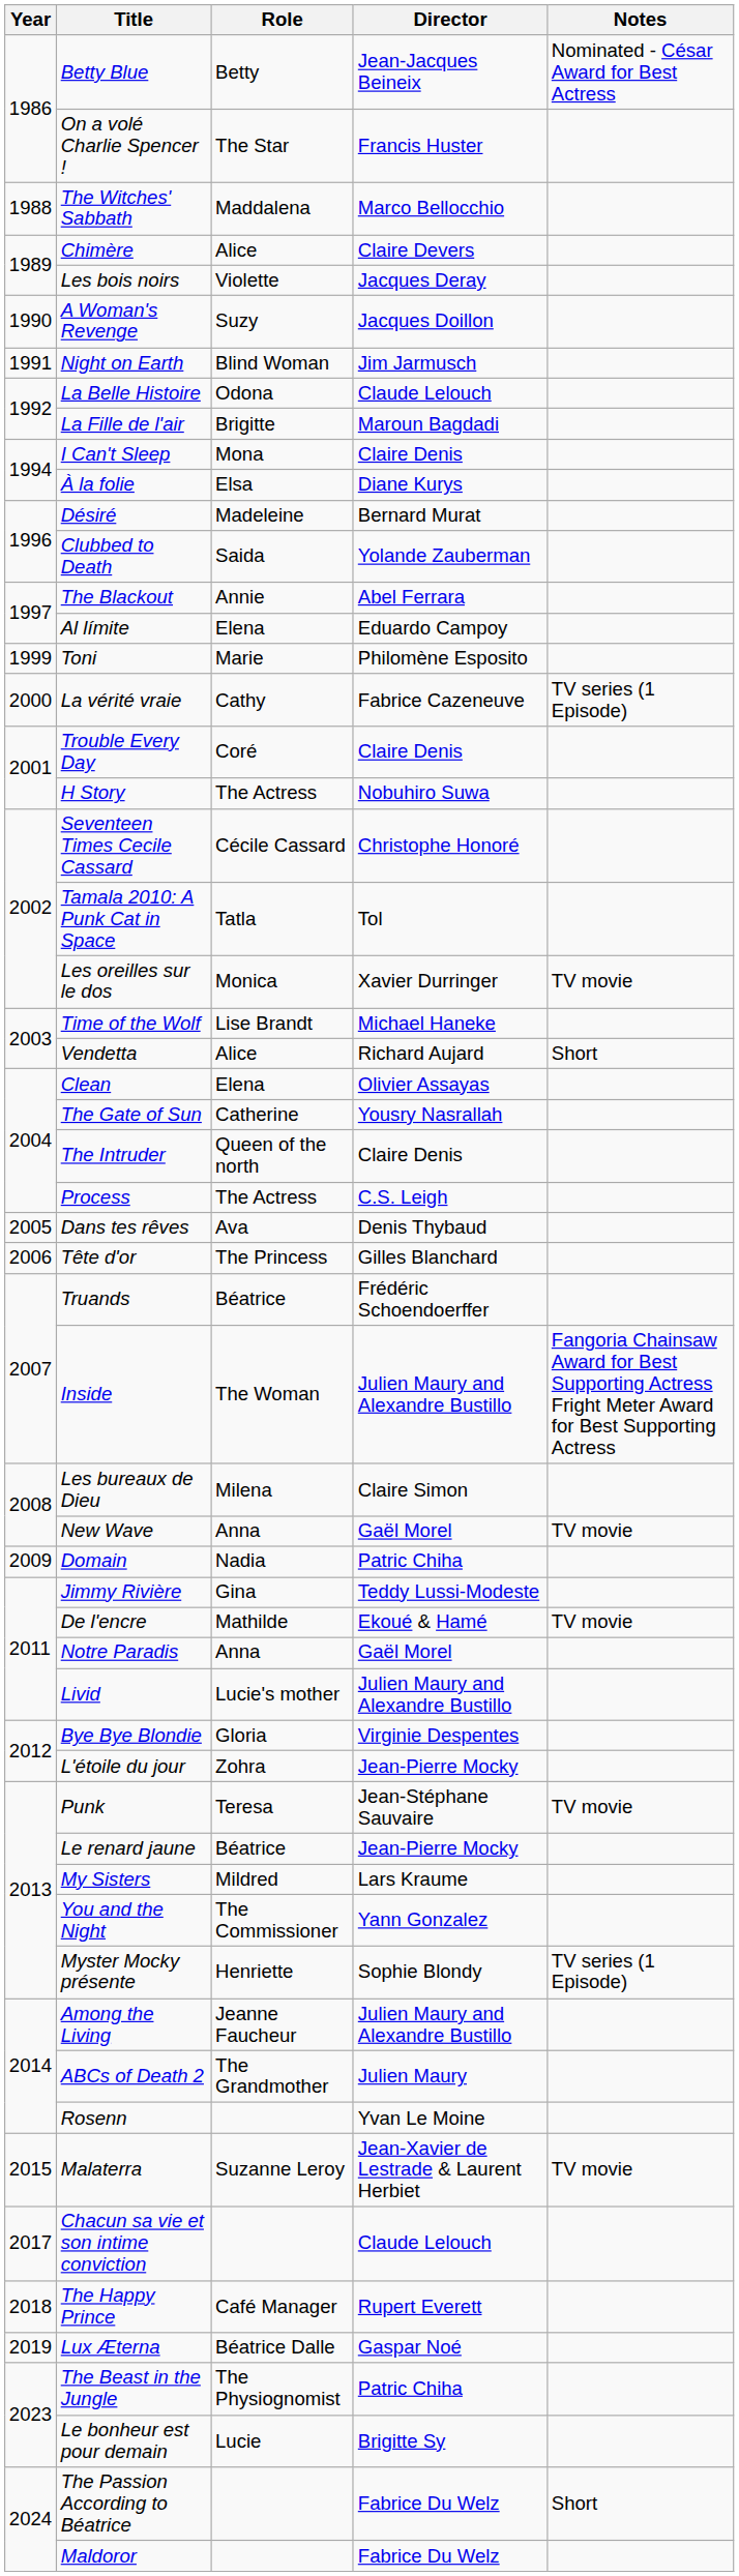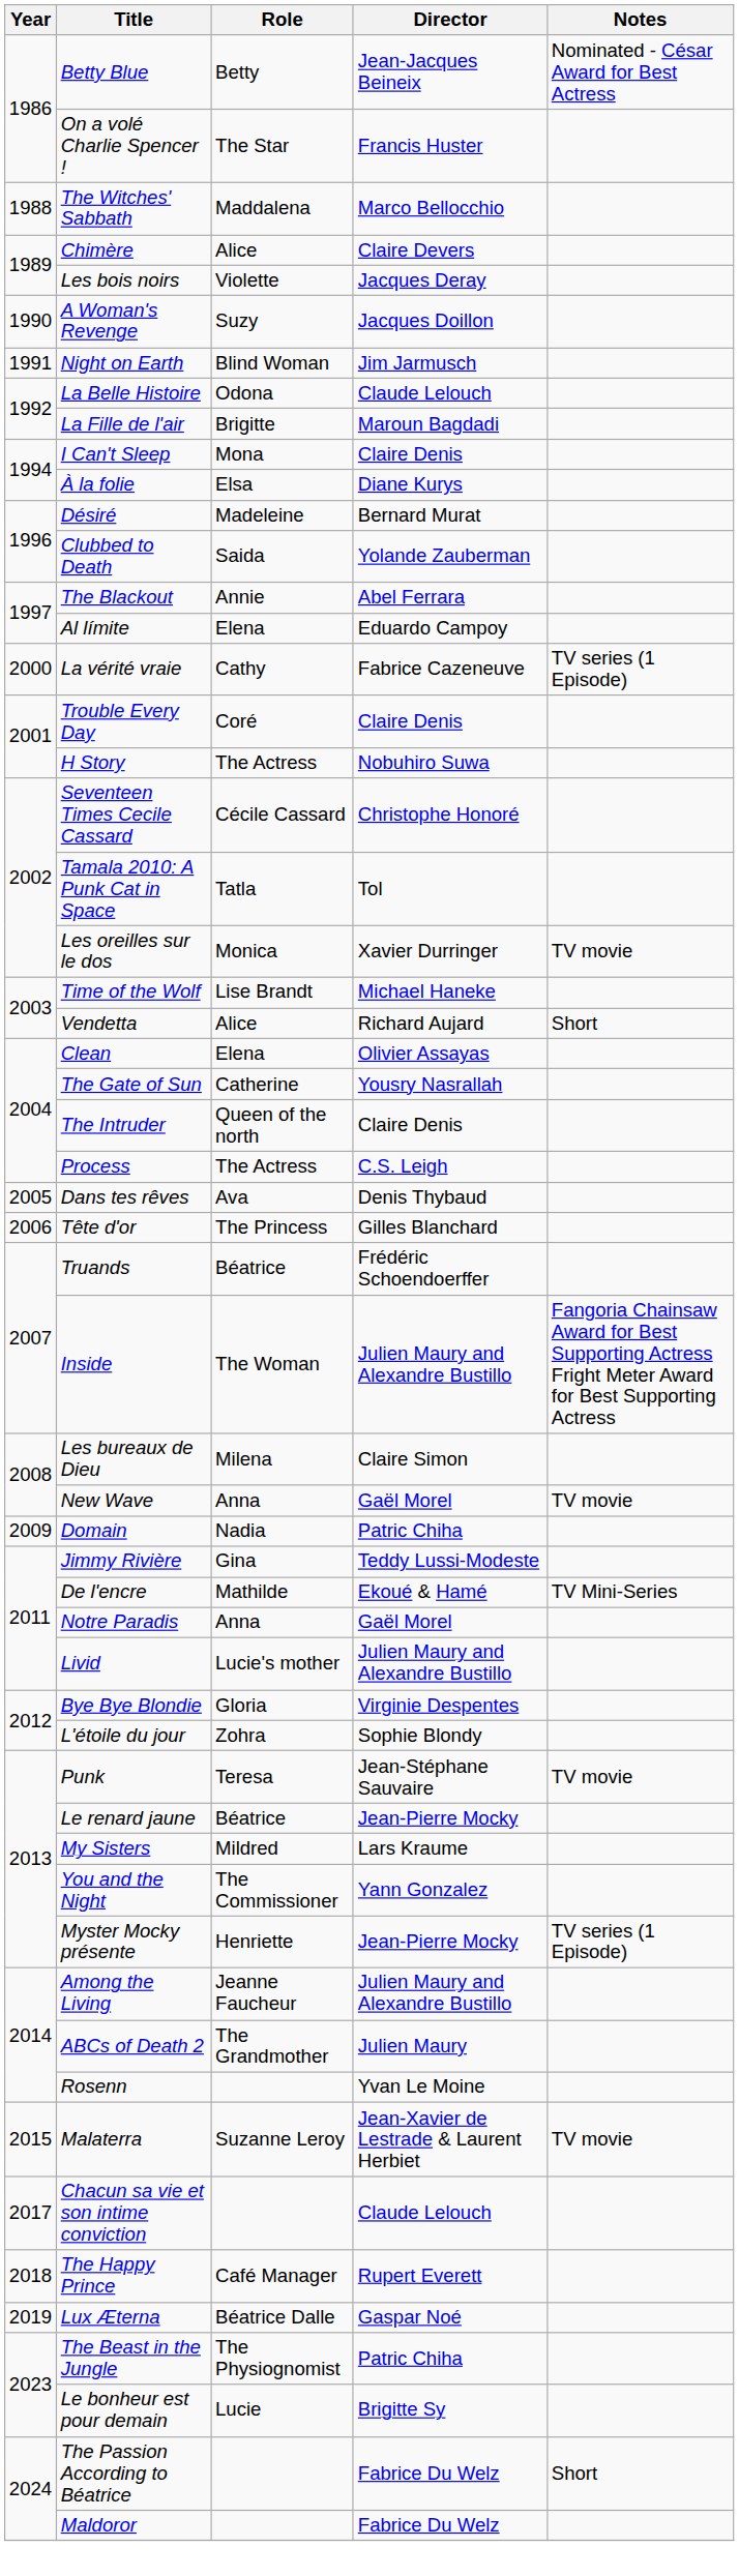 <table class="wikitable sortable">
 <tr>
 <th>Year</th>
 <th>Title</th>
 <th>Role</th>
 <th>Director</th>
 <th class="unsortable">Notes</th>
 </tr>
 <tr>
 <td rowspan=2>1986</td>
 <td><em><a href='#'>Betty Blue</a></em></td>
 <td>Betty</td>
 <td><a href='#'>Jean-Jacques Beineix</a></td>
 <td>Nominated - <a href='#'>César Award for Best Actress</a></td>
 </tr>
 <tr>
 <td><em>On a volé Charlie Spencer !</em></td>
 <td>The Star</td>
 <td><a href='#'>Francis Huster</a></td>
 <td></td>
 </tr>
 <tr>
 <td rowspan=1>1988</td>
 <td><em><a href='#'>The Witches' Sabbath</a></em></td>
 <td>Maddalena</td>
 <td><a href='#'>Marco Bellocchio</a></td>
 <td></td>
 </tr>
 <tr>
 <td rowspan=2>1989</td>
 <td><em><a href='#'>Chimère</a></em></td>
 <td>Alice</td>
 <td><a href='#'>Claire Devers</a></td>
 <td></td>
 </tr>
 <tr>
 <td><em>Les bois noirs</em></td>
 <td>Violette</td>
 <td><a href='#'>Jacques Deray</a></td>
 <td></td>
 </tr>
 <tr>
 <td rowspan=1>1990</td>
 <td><em><a href='#'>A Woman's Revenge</a></em></td>
 <td>Suzy</td>
 <td><a href='#'>Jacques Doillon</a></td>
 <td></td>
 </tr>
 <tr>
 <td rowspan=1>1991</td>
 <td><em><a href='#'>Night on Earth</a></em></td>
 <td>Blind Woman</td>
 <td><a href='#'>Jim Jarmusch</a></td>
 <td></td>
 </tr>
 <tr>
 <td rowspan=2>1992</td>
 <td><em><a href='#'>La Belle Histoire</a></em></td>
 <td>Odona</td>
 <td><a href='#'>Claude Lelouch</a></td>
 <td></td>
 </tr>
 <tr>
 <td><em><a href='#'>La Fille de l'air</a></em></td>
 <td>Brigitte</td>
 <td><a href='#'>Maroun Bagdadi</a></td>
 <td></td>
 </tr>
 <tr>
 <td rowspan=2>1994</td>
 <td><em><a href='#'>I Can't Sleep</a></em></td>
 <td>Mona</td>
 <td><a href='#'>Claire Denis</a></td>
 <td></td>
 </tr>
 <tr>
 <td><em><a href='#'>À la folie</a></em></td>
 <td>Elsa</td>
 <td><a href='#'>Diane Kurys</a></td>
 <td></td>
 </tr>
 <tr>
 <td rowspan=2>1996</td>
 <td><em><a href='#'>Désiré</a></em></td>
 <td>Madeleine</td>
 <td>Bernard Murat</td>
 <td></td>
 </tr>
 <tr>
 <td><em><a href='#'>Clubbed to Death</a></em></td>
 <td>Saida</td>
 <td><a href='#'>Yolande Zauberman</a></td>
 <td></td>
 </tr>
 <tr>
 <td rowspan=2>1997</td>
 <td><em><a href='#'>The Blackout</a></em></td>
 <td>Annie</td>
 <td><a href='#'>Abel Ferrara</a></td>
 <td></td>
 </tr>
 <tr>
 <td><em>Al límite</em></td>
 <td>Elena</td>
 <td>Eduardo Campoy</td>
-<td></td>
-</tr>
-<tr>
-<td rowspan=1>1999</td>
-<td><em>Toni</em></td>
-<td>Marie</td>
-<td>Philomène Esposito</td>
 <td></td>
 </tr>
 <tr>
 <td rowspan=1>2000</td>
 <td><em>La vérité vraie</em></td>
 <td>Cathy</td>
 <td>Fabrice Cazeneuve</td>
 <td>TV series (1 Episode)</td>
 </tr>
 <tr>
 <td rowspan=2>2001</td>
 <td><em><a href='#'>Trouble Every Day</a></em></td>
 <td>Coré</td>
 <td><a href='#'>Claire Denis</a></td>
 <td></td>
 </tr>
 <tr>
 <td><em><a href='#'>H Story</a></em></td>
 <td>The Actress</td>
 <td><a href='#'>Nobuhiro Suwa</a></td>
 <td></td>
 </tr>
 <tr>
 <td rowspan=3>2002</td>
 <td><em><a href='#'>Seventeen Times Cecile Cassard</a></em></td>
 <td>Cécile Cassard</td>
 <td><a href='#'>Christophe Honoré</a></td>
 <td></td>
 </tr>
 <tr>
 <td><em><a href='#'>Tamala 2010: A Punk Cat in Space</a></em></td>
 <td>Tatla</td>
 <td>Tol</td>
 <td></td>
 </tr>
 <tr>
 <td><em>Les oreilles sur le dos</em></td>
 <td>Monica</td>
 <td>Xavier Durringer</td>
 <td>TV movie</td>
 </tr>
 <tr>
 <td rowspan=2>2003</td>
 <td><em><a href='#'>Time of the Wolf</a></em></td>
 <td>Lise Brandt</td>
 <td><a href='#'>Michael Haneke</a></td>
 <td></td>
 </tr>
 <tr>
 <td><em>Vendetta</em></td>
 <td>Alice</td>
 <td>Richard Aujard</td>
 <td>Short</td>
 </tr>
 <tr>
 <td rowspan=4>2004</td>
 <td><em><a href='#'>Clean</a></em></td>
 <td>Elena</td>
 <td><a href='#'>Olivier Assayas</a></td>
 <td></td>
 </tr>
 <tr>
 <td><em><a href='#'>The Gate of Sun</a></em></td>
 <td>Catherine</td>
 <td><a href='#'>Yousry Nasrallah</a></td>
 <td></td>
 </tr>
 <tr>
 <td><em><a href='#'>The Intruder</a></em></td>
 <td>Queen of the north</td>
 <td>Claire Denis</td>
 <td></td>
 </tr>
 <tr>
 <td><em><a href='#'>Process</a></em></td>
 <td>The Actress</td>
 <td><a href='#'>C.S. Leigh</a></td>
 <td></td>
 </tr>
 <tr>
 <td rowspan=1>2005</td>
 <td><em>Dans tes rêves</em></td>
 <td>Ava</td>
 <td>Denis Thybaud</td>
 <td></td>
 </tr>
 <tr>
 <td rowspan=1>2006</td>
 <td><em>Tête d'or</em></td>
 <td>The Princess</td>
 <td>Gilles Blanchard</td>
 <td></td>
 </tr>
 <tr>
 <td rowspan=2>2007</td>
 <td><em>Truands</em></td>
 <td>Béatrice</td>
 <td>Frédéric Schoendoerffer</td>
 <td></td>
 </tr>
 <tr>
 <td><em><a href='#'>Inside</a></em></td>
 <td>The Woman</td>
 <td><a href='#'>Julien Maury and Alexandre Bustillo</a></td>
 <td><a href='#'>Fangoria Chainsaw Award for Best Supporting Actress</a><br>Fright Meter Award for Best Supporting Actress</td>
 </tr>
 <tr>
 <td rowspan=2>2008</td>
 <td><em>Les bureaux de Dieu</em></td>
 <td>Milena</td>
 <td>Claire Simon</td>
 <td></td>
 </tr>
 <tr>
 <td><em>New Wave</em></td>
 <td>Anna</td>
 <td><a href='#'>Gaël Morel</a></td>
 <td>TV movie</td>
 </tr>
 <tr>
 <td rowspan=1>2009</td>
 <td><em><a href='#'>Domain</a></em></td>
 <td>Nadia</td>
 <td><a href='#'>Patric Chiha</a></td>
 <td></td>
 </tr>
 <tr>
 <td rowspan=4>2011</td>
 <td><em><a href='#'>Jimmy Rivière</a></em></td>
 <td>Gina</td>
 <td><a href='#'>Teddy Lussi-Modeste</a></td>
 <td></td>
 </tr>
 <tr>
 <td><em>De l'encre</em></td>
 <td>Mathilde</td>
 <td><a href='#'>Ekoué</a> & <a href='#'>Hamé</a></td>
-<td>TV movie</td>
+<td>TV Mini-Series</td>
 </tr>
 <tr>
 <td><em><a href='#'>Notre Paradis</a></em></td>
 <td>Anna</td>
 <td><a href='#'>Gaël Morel</a></td>
 <td></td>
 </tr>
 <tr>
 <td><em><a href='#'>Livid</a></em></td>
 <td>Lucie's mother</td>
 <td><a href='#'>Julien Maury and Alexandre Bustillo</a></td>
 <td></td>
 </tr>
 <tr>
 <td rowspan=2>2012</td>
 <td><em><a href='#'>Bye Bye Blondie</a></em></td>
 <td>Gloria</td>
 <td><a href='#'>Virginie Despentes</a></td>
 <td></td>
 </tr>
 <tr>
 <td><em>L'étoile du jour</em></td>
 <td>Zohra</td>
-<td><a href='#'>Jean-Pierre Mocky</a></td>
+<td>Sophie Blondy</td>
 <td></td>
 </tr>
 <tr>
 <td rowspan=5>2013</td>
 <td><em>Punk</em></td>
 <td>Teresa</td>
 <td>Jean-Stéphane Sauvaire</td>
 <td>TV movie</td>
 </tr>
 <tr>
 <td><em>Le renard jaune</em></td>
 <td>Béatrice</td>
 <td><a href='#'>Jean-Pierre Mocky</a></td>
 <td></td>
 </tr>
 <tr>
 <td><em><a href='#'>My Sisters</a></em></td>
 <td>Mildred</td>
 <td>Lars Kraume</td>
 <td></td>
 </tr>
 <tr>
 <td><em><a href='#'>You and the Night</a></em></td>
 <td>The Commissioner</td>
 <td><a href='#'>Yann Gonzalez</a></td>
 <td></td>
 </tr>
 <tr>
 <td><em>Myster Mocky présente</em></td>
 <td>Henriette</td>
-<td>Sophie Blondy</td>
+<td><a href='#'>Jean-Pierre Mocky</a></td>
 <td>TV series (1 Episode)</td>
 </tr>
 <tr>
 <td rowspan=3>2014</td>
 <td><em><a href='#'>Among the Living</a></em></td>
 <td>Jeanne Faucheur</td>
 <td><a href='#'>Julien Maury and Alexandre Bustillo</a></td>
 <td></td>
 </tr>
 <tr>
 <td><em><a href='#'>ABCs of Death 2</a></em></td>
 <td>The Grandmother</td>
 <td><a href='#'>Julien Maury</a></td>
 <td></td>
 </tr>
 <tr>
 <td><em>Rosenn</em></td>
 <td></td>
 <td>Yvan Le Moine</td>
 <td></td>
 </tr>
 <tr>
 <td rowspan=1>2015</td>
 <td><em>Malaterra</em></td>
 <td>Suzanne Leroy</td>
 <td><a href='#'>Jean-Xavier de Lestrade</a> & Laurent Herbiet</td>
 <td>TV movie</td>
 </tr>
 <tr>
 <td>2017</td>
 <td><em><a href='#'>Chacun sa vie et son intime conviction</a></em></td>
 <td></td>
 <td><a href='#'>Claude Lelouch</a></td>
 <td></td>
 </tr>
 <tr>
 <td>2018</td>
 <td><em><a href='#'>The Happy Prince</a></em></td>
 <td>Café Manager</td>
 <td><a href='#'>Rupert Everett</a></td>
 <td></td>
 </tr>
 <tr>
 <td>2019</td>
 <td><em><a href='#'>Lux Æterna</a></em></td>
 <td>Béatrice Dalle</td>
 <td><a href='#'>Gaspar Noé</a></td>
 <td></td>
 </tr>
 <tr>
 <td rowspan=2>2023</td>
 <td><em><a href='#'>The Beast in the Jungle</a></em></td>
 <td>The Physiognomist</td>
 <td><a href='#'>Patric Chiha</a></td>
 <td></td>
 </tr>
 <tr>
 <td><em>Le bonheur est pour demain</em></td>
 <td>Lucie</td>
 <td><a href='#'>Brigitte Sy</a></td>
 <td></td>
 </tr>
 <tr>
 <td rowspan=2>2024</td>
 <td><em>The Passion According to Béatrice</em></td>
 <td></td>
 <td><a href='#'>Fabrice Du Welz</a></td>
 <td>Short</td>
 </tr>
 <tr>
 <td><em><a href='#'>Maldoror</a></em></td>
 <td></td>
 <td><a href='#'>Fabrice Du Welz</a></td>
 <td></td>
 </tr>
 <tr>
 </tr>
 </table>
